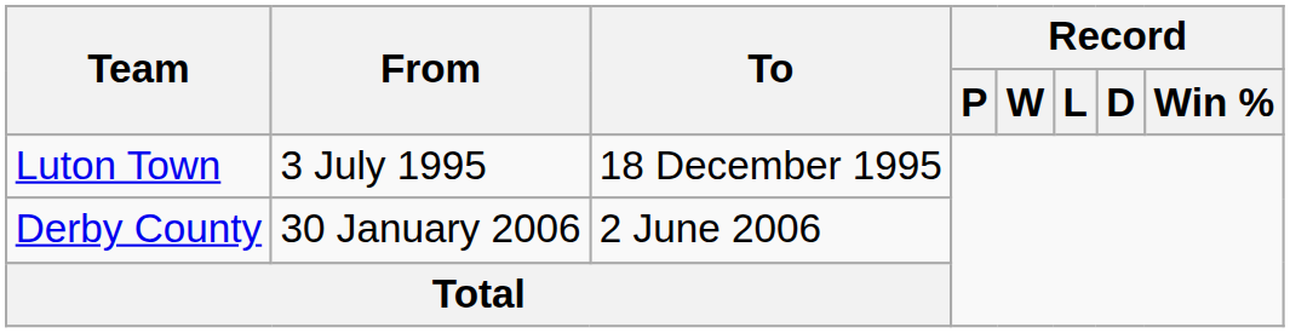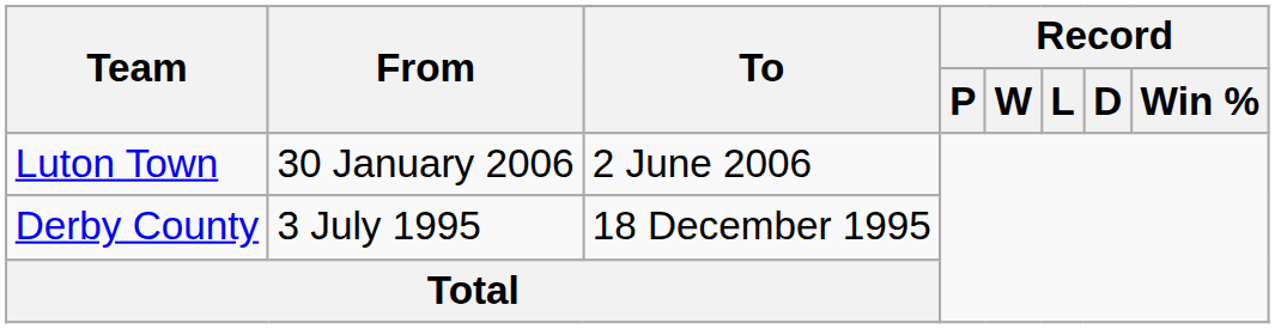 <table class="wikitable" style="text-align: center">
 <tr>
 <th rowspan="2">Team</th>
 <th rowspan="2">From</th>
 <th rowspan="2">To</th>
 <th colspan="5">Record</th>
 </tr>
 <tr>
 <th>P</th>
 <th>W</th>
 <th>L</th>
 <th>D</th>
 <th>Win %</th>
 </tr>
 <tr>
 <td align=left><a href='#'>Luton Town</a></td>
-<td align=left>3 July 1995</td>
-<td align=left>18 December 1995<br></td>
+<td align=left>30 January 2006</td>
+<td align=left>2 June 2006<br></td>
 </tr>
 <tr>
 <td align=left><a href='#'>Derby County</a></td>
-<td align=left>30 January 2006</td>
-<td align=left>2 June 2006<br></td>
+<td align=left>3 July 1995</td>
+<td align=left>18 December 1995<br></td>
 </tr>
 <tr>
 <th colspan=3>Total<br></th>
 </tr>
 </table>
